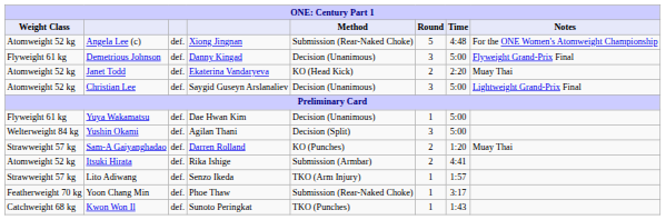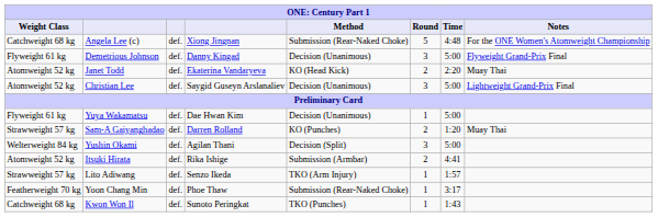 <table class="wikitable" style="font-size: 80%;">
 <tr>
 <th colspan="8" style="background-color: #ccf; color: #000080; text-align: center;"><strong>ONE: Century Part 1</strong></th>
 </tr>
 <tr>
 <th colspan="1" style="background-color: #E6E8FA; color: #000000; text-align: center;">Weight Class</th>
 <th colspan="1" style="background-color: #E6E8FA; color: #000000; text-align: center;"></th>
 <th colspan="1" style="background-color: #E6E8FA; color: #000000; text-align: center;"></th>
 <th colspan="1" style="background-color: #E6E8FA; color: #000000; text-align: center;"></th>
 <th colspan="1" style="background-color: #E6E8FA; color: #000000; text-align: center;">Method</th>
 <th colspan="1" style="background-color: #E6E8FA; color: #000000; text-align: center;">Round</th>
 <th colspan="1" style="background-color: #E6E8FA; color: #000000; text-align: center;">Time</th>
 <th colspan="1" style="background-color: #E6E8FA; color: #000000; text-align: center;">Notes</th>
 </tr>
 <tr>
-<td>Atomweight 52 kg</td>
+<td>Catchweight 68 kg</td>
 <td> <a href='#'>Angela Lee</a> (c)</td>
 <td>def.</td>
 <td> <a href='#'>Xiong Jingnan</a></td>
 <td>Submission (Rear-Naked Choke)</td>
 <td align=center>5</td>
 <td align=center>4:48</td>
 <td>For the <a href='#'>ONE Women's Atomweight Championship</a></td>
 </tr>
 <tr>
 <td>Flyweight 61 kg</td>
 <td> <a href='#'>Demetrious Johnson</a></td>
 <td>def.</td>
 <td> <a href='#'>Danny Kingad</a></td>
 <td>Decision (Unanimous)</td>
 <td align=center>3</td>
 <td align=center>5:00</td>
 <td><a href='#'>Flyweight Grand-Prix</a> Final</td>
 </tr>
 <tr>
 <td>Atomweight 52 kg</td>
 <td> <a href='#'>Janet Todd</a></td>
 <td>def.</td>
 <td> <a href='#'>Ekaterina Vandaryeva</a></td>
 <td>KO (Head Kick)</td>
 <td align=center>2</td>
 <td align=center>2:20</td>
 <td>Muay Thai</td>
 </tr>
 <tr>
 <td>Atomweight 52 kg</td>
 <td> <a href='#'>Christian Lee</a></td>
 <td>def.</td>
 <td> Saygid Guseyn Arslanaliev</td>
 <td>Decision (Unanimous)</td>
 <td align=center>3</td>
 <td align=center>5:00</td>
 <td><a href='#'>Lightweight Grand-Prix</a> Final</td>
 </tr>
 <tr>
 <th colspan="8" style="background-color: #ccf; color: #000080; text-align: center;"><strong>Preliminary Card</strong></th>
 </tr>
 <tr>
 <td>Flyweight 61 kg</td>
 <td> <a href='#'>Yuya Wakamatsu</a></td>
 <td>def.</td>
 <td> Dae Hwan Kim</td>
 <td>Decision (Unanimous)</td>
 <td align=center>1</td>
 <td align=center>5:00</td>
 <td></td>
 </tr>
 <tr>
+<td>Strawweight 57 kg</td>
+<td> <a href='#'>Sam-A Gaiyanghadao</a></td>
+<td>def.</td>
+<td> <a href='#'>Darren Rolland</a></td>
+<td>KO (Punches)</td>
+<td align=center>2</td>
+<td align=center>1:20</td>
+<td>Muay Thai</td>
+</tr>
+<tr>
 <td>Welterweight 84 kg</td>
 <td> <a href='#'>Yushin Okami</a></td>
 <td>def.</td>
 <td> Agilan Thani</td>
 <td>Decision (Split)</td>
 <td align=center>3</td>
 <td align=center>5:00</td>
 <td></td>
-</tr>
-<tr>
-<td>Strawweight 57 kg</td>
-<td> <a href='#'>Sam-A Gaiyanghadao</a></td>
-<td>def.</td>
-<td> <a href='#'>Darren Rolland</a></td>
-<td>KO (Punches)</td>
-<td align=center>2</td>
-<td align=center>1:20</td>
-<td>Muay Thai</td>
 </tr>
 <tr>
 <td>Atomweight 52 kg</td>
 <td> <a href='#'>Itsuki Hirata</a></td>
 <td>def.</td>
 <td> Rika Ishige</td>
 <td>Submission (Armbar)</td>
 <td align=center>2</td>
 <td align=center>4:41</td>
 <td></td>
 </tr>
 <tr>
 <td>Strawweight 57 kg</td>
 <td> Lito Adiwang</td>
 <td>def.</td>
 <td> Senzo Ikeda</td>
 <td>TKO (Arm Injury)</td>
 <td align=center>1</td>
 <td align=center>1:57</td>
 <td></td>
 </tr>
 <tr>
 <td>Featherweight 70 kg</td>
 <td> Yoon Chang Min</td>
 <td>def.</td>
 <td> Phoe Thaw</td>
 <td>Submission (Rear-Naked Choke)</td>
 <td align=center>1</td>
 <td align=center>3:17</td>
 <td></td>
 </tr>
 <tr>
 <td>Catchweight 68 kg</td>
 <td> <a href='#'>Kwon Won Il</a></td>
 <td>def.</td>
 <td> Sunoto Peringkat</td>
 <td>TKO (Punches)</td>
 <td align=center>1</td>
 <td align=center>1:43</td>
 <td></td>
 </tr>
 </table>
